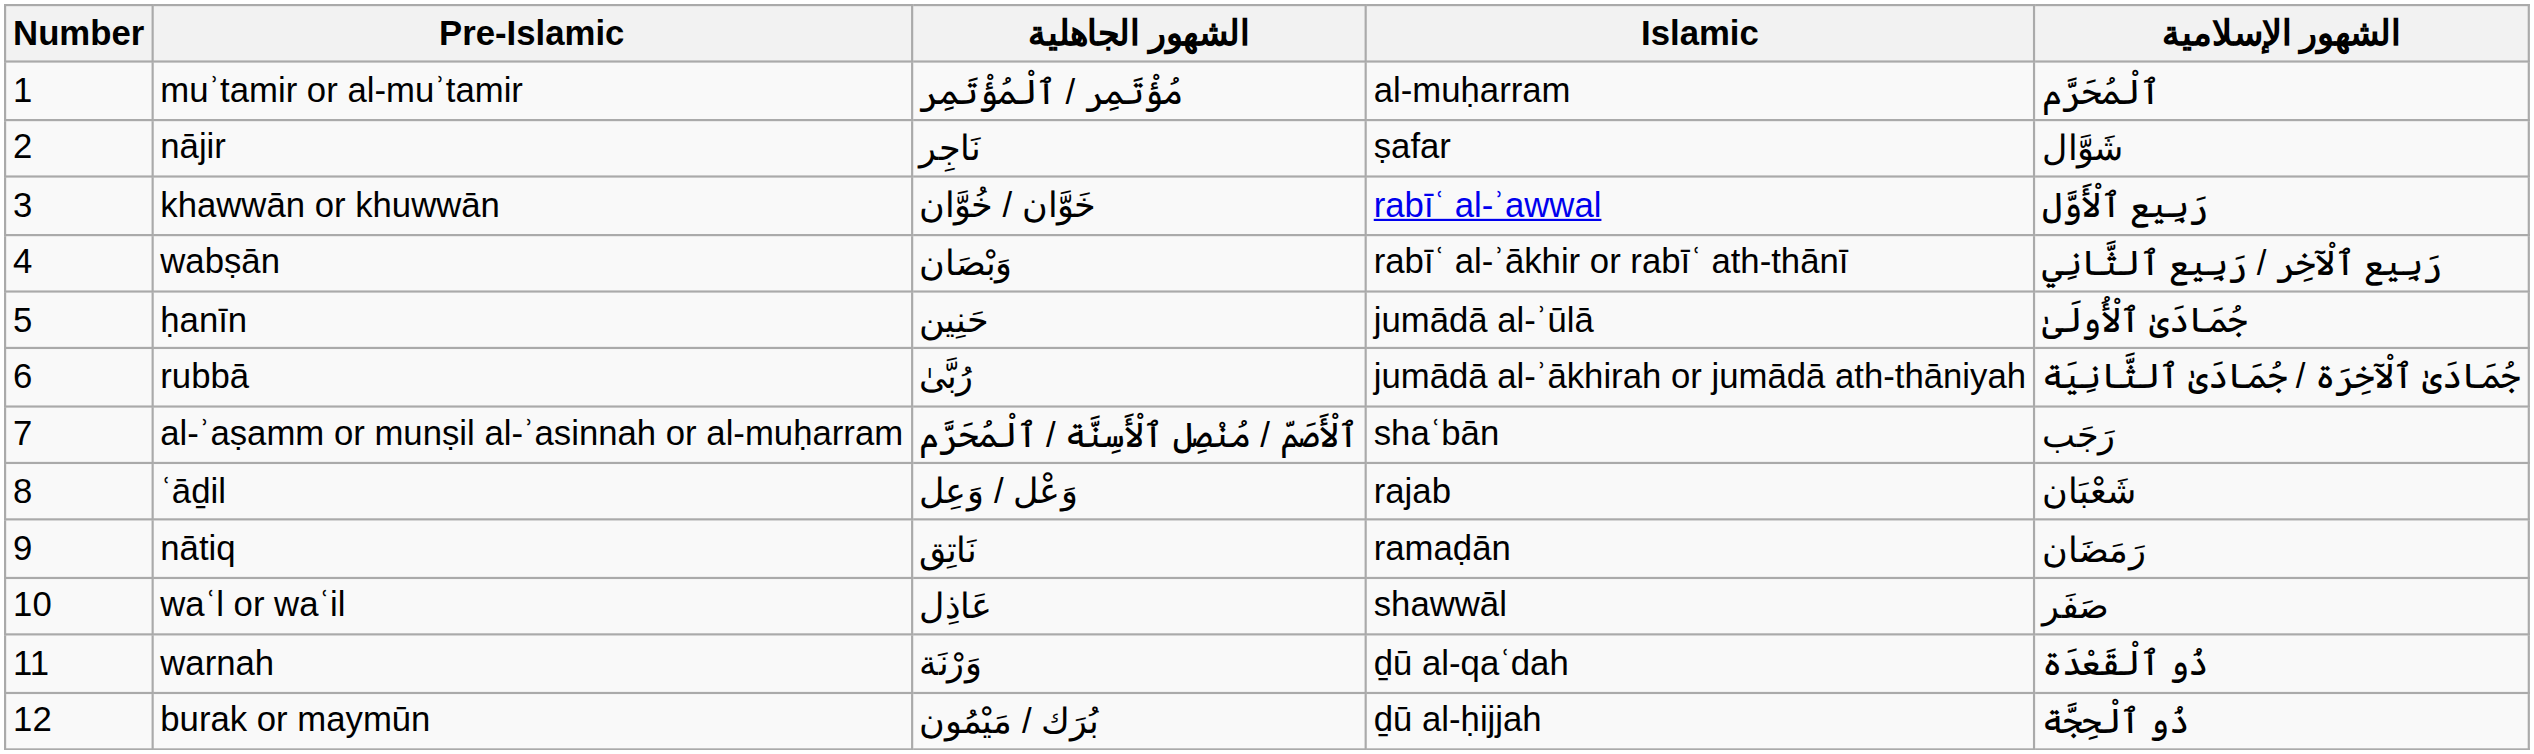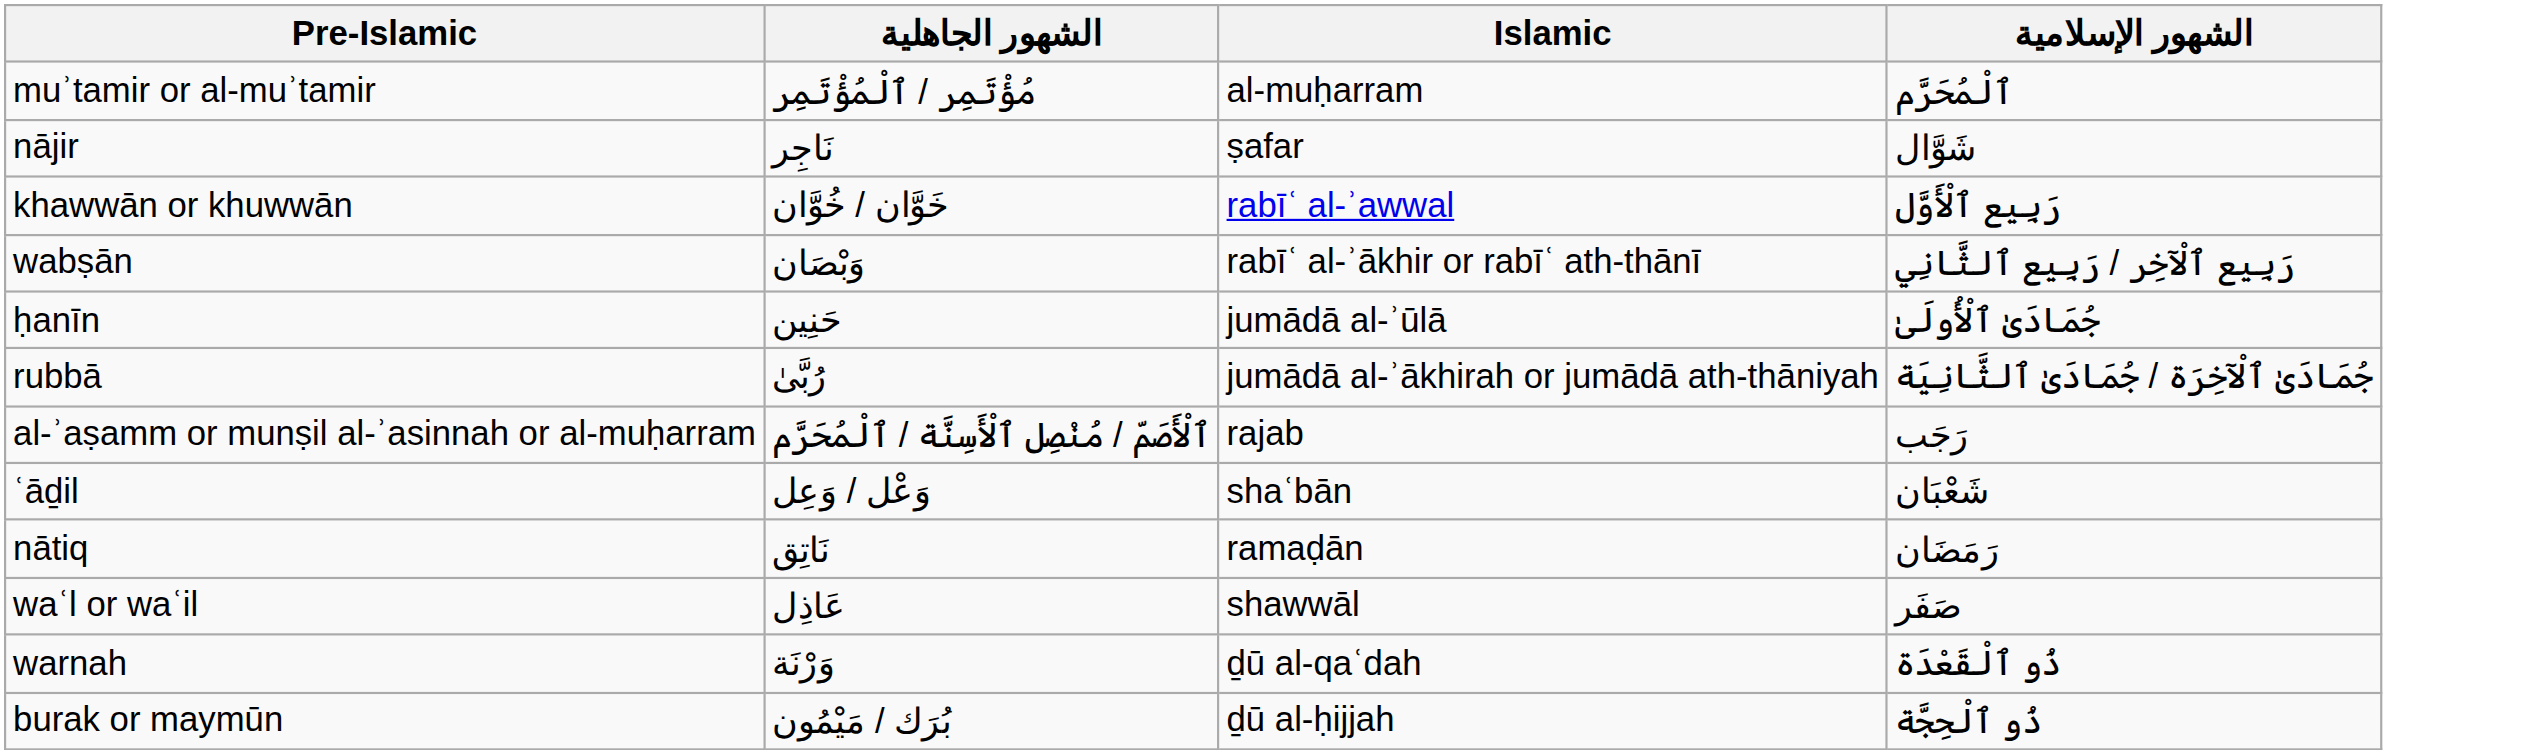 <table class="sortable wikitable">
 <tr>
-<th>Number</th>
 <th>Pre-Islamic</th>
 <th>الشهور الجاهلية</th>
 <th>Islamic</th>
 <th>الشهور الإسلامية</th>
 </tr>
 <tr>
-<td>1</td>
 <td>muʾtamir or al-muʾtamir</td>
 <td>مُؤْتَمِر / ٱلْمُؤْتَمِر</td>
 <td>al-muḥarram</td>
 <td>ٱلْمُحَرَّم</td>
 </tr>
 <tr>
-<td>2</td>
 <td>nājir</td>
 <td>نَاجِر</td>
 <td>ṣafar</td>
 <td>شَوَّال</td>
 </tr>
 <tr>
-<td>3</td>
 <td>khawwān or khuwwān</td>
 <td>خَوَّان / خُوَّان</td>
 <td><a href='#'>rabīʿ al-ʾawwal</a></td>
 <td>رَبِيع ٱلْأَوَّل</td>
 </tr>
 <tr>
-<td>4</td>
 <td>wabṣān</td>
 <td>وَبْصَان</td>
 <td>rabīʿ al-ʾākhir or rabīʿ ath-thānī</td>
 <td>رَبِيع ٱلْآخِر / رَبِيع ٱلثَّانِي</td>
 </tr>
 <tr>
-<td>5</td>
 <td>ḥanīn</td>
 <td>حَنِين</td>
 <td>jumādā al-ʾūlā</td>
 <td>جُمَادَىٰ ٱلْأُولَىٰ</td>
 </tr>
 <tr>
-<td>6</td>
 <td>rubbā</td>
 <td>رُبَّىٰ</td>
 <td>jumādā al-ʾākhirah or jumādā ath-thāniyah</td>
 <td>جُمَادَىٰ ٱلْآخِرَة / جُمَادَىٰ ٱلثَّانِيَة</td>
 </tr>
 <tr>
-<td>7</td>
 <td>al-ʾaṣamm or munṣil al-ʾasinnah or al-muḥarram</td>
 <td>ٱلْأَصَمّ / مُنْصِل ٱلْأَسِنَّة / ٱلْمُحَرَّم</td>
-<td>shaʿbān</td>
+<td>rajab</td>
 <td>رَجَب</td>
 </tr>
 <tr>
-<td>8</td>
 <td>ʿāḏil</td>
 <td>وَعْل / وَعِل</td>
-<td>rajab</td>
+<td>shaʿbān</td>
 <td>شَعْبَان</td>
 </tr>
 <tr>
-<td>9</td>
 <td>nātiq</td>
 <td>نَاتِق</td>
 <td>ramaḍān</td>
 <td>رَمَضَان</td>
 </tr>
 <tr>
-<td>10</td>
 <td>waʿl or waʿil</td>
 <td>عَاذِل</td>
 <td>shawwāl</td>
 <td>صَفَر</td>
 </tr>
 <tr>
-<td>11</td>
 <td>warnah</td>
 <td>وَرْنَة</td>
 <td>ḏū al-qaʿdah</td>
 <td>ذُو ٱلْقَعْدَة</td>
 </tr>
 <tr>
-<td>12</td>
 <td>burak or maymūn</td>
 <td>بُرَك / مَيْمُون</td>
 <td>ḏū al-ḥijjah</td>
 <td>ذُو ٱلْحِجَّة</td>
 </tr>
 </table>
